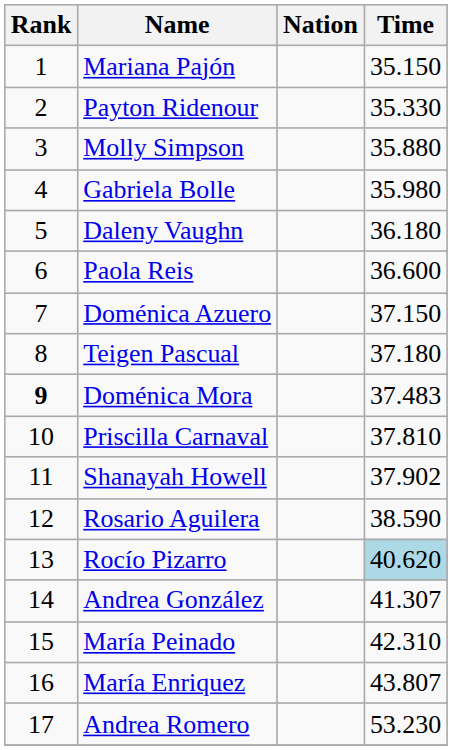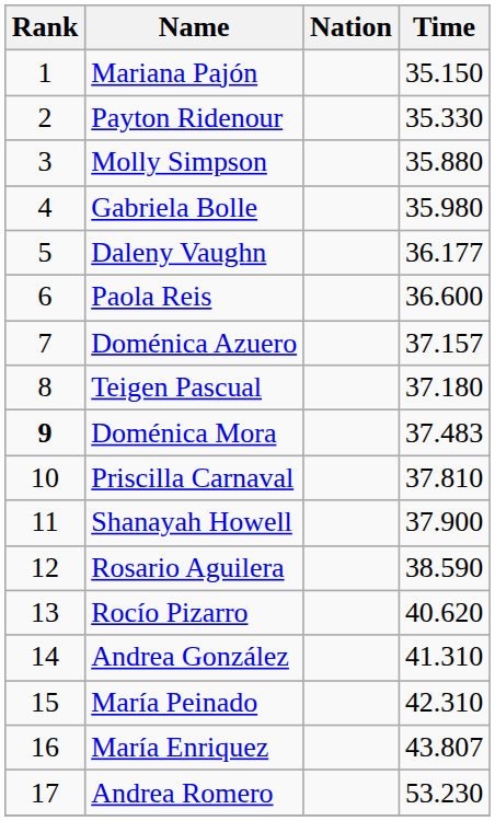 <table class="wikitable sortable" style="text-align:center">
 <tr>
 <th>Rank</th>
 <th>Name</th>
 <th>Nation</th>
 <th>Time</th>
 </tr>
 <tr>
 <td>1</td>
 <td align=left><a href='#'>Mariana Pajón</a></td>
 <td align=left></td>
 <td>35.150</td>
 </tr>
 <tr>
 <td>2</td>
 <td align=left><a href='#'>Payton Ridenour</a></td>
 <td align=left></td>
 <td>35.330</td>
 </tr>
 <tr>
 <td>3</td>
 <td align=left><a href='#'>Molly Simpson</a></td>
 <td align=left></td>
 <td>35.880</td>
 </tr>
 <tr>
 <td>4</td>
 <td align=left><a href='#'>Gabriela Bolle</a></td>
 <td align=left></td>
 <td>35.980</td>
 </tr>
 <tr>
 <td>5</td>
 <td align=left><a href='#'>Daleny Vaughn</a></td>
 <td align=left></td>
-<td>36.180</td>
+<td>36.177</td>
 </tr>
 <tr>
 <td>6</td>
 <td align=left><a href='#'>Paola Reis</a></td>
 <td align=left></td>
 <td>36.600</td>
 </tr>
 <tr>
 <td>7</td>
 <td align=left><a href='#'>Doménica Azuero</a></td>
 <td align=left></td>
-<td>37.150</td>
+<td>37.157</td>
 </tr>
 <tr>
 <td>8</td>
 <td align=left><a href='#'>Teigen Pascual</a></td>
 <td align=left></td>
 <td>37.180</td>
 </tr>
 <tr>
 <td><strong>9</strong></td>
 <td align=left><a href='#'>Doménica Mora</a></td>
 <td align=left></td>
 <td>37.483</td>
 </tr>
 <tr>
 <td>10</td>
 <td align=left><a href='#'>Priscilla Carnaval</a></td>
 <td align=left></td>
 <td>37.810</td>
 </tr>
 <tr>
 <td>11</td>
 <td align=left><a href='#'>Shanayah Howell</a></td>
 <td align=left></td>
-<td>37.902</td>
+<td>37.900</td>
 </tr>
 <tr>
 <td>12</td>
 <td align=left><a href='#'>Rosario Aguilera</a></td>
 <td align=left></td>
 <td>38.590</td>
 </tr>
 <tr>
 <td>13</td>
 <td align=left><a href='#'>Rocío Pizarro</a></td>
 <td align=left></td>
-<td style="background: lightblue;">40.620</td>
+<td>40.620</td>
 </tr>
 <tr>
 <td>14</td>
 <td align=left><a href='#'>Andrea González</a></td>
 <td align=left></td>
-<td>41.307</td>
+<td>41.310</td>
 </tr>
 <tr>
 <td>15</td>
 <td align=left><a href='#'>María Peinado</a></td>
 <td align=left></td>
 <td>42.310</td>
 </tr>
 <tr>
 <td>16</td>
 <td align=left><a href='#'>María Enriquez</a></td>
 <td align=left></td>
 <td>43.807</td>
 </tr>
 <tr>
 <td>17</td>
 <td align=left><a href='#'>Andrea Romero</a></td>
 <td align=left></td>
 <td>53.230</td>
 </tr>
 <tr>
 </tr>
 </table>
